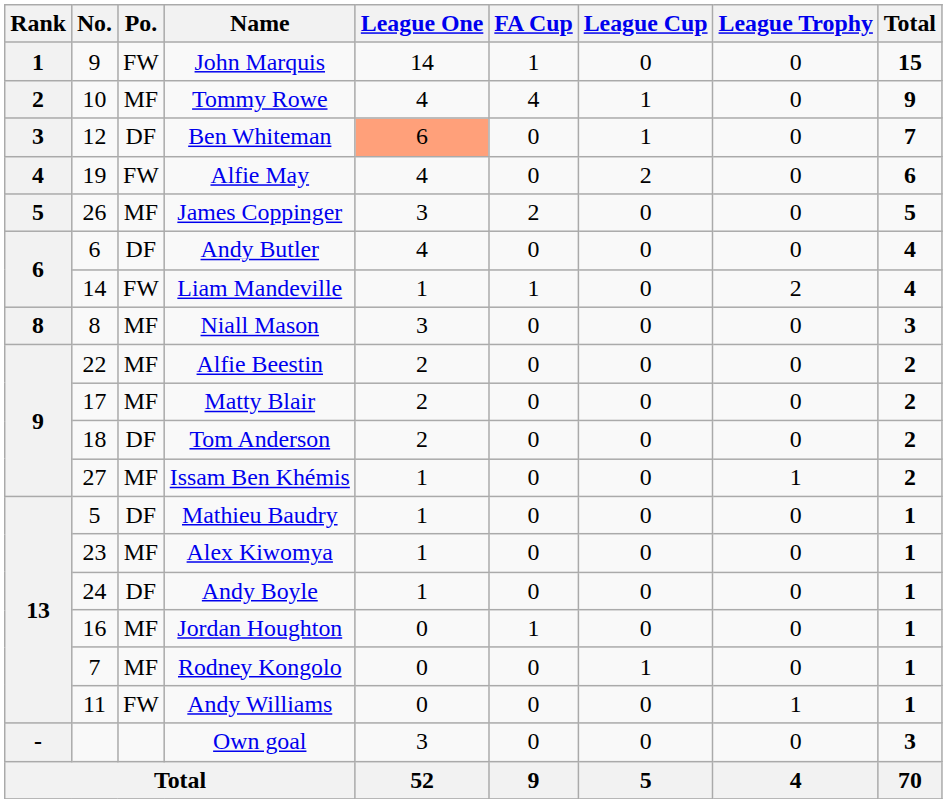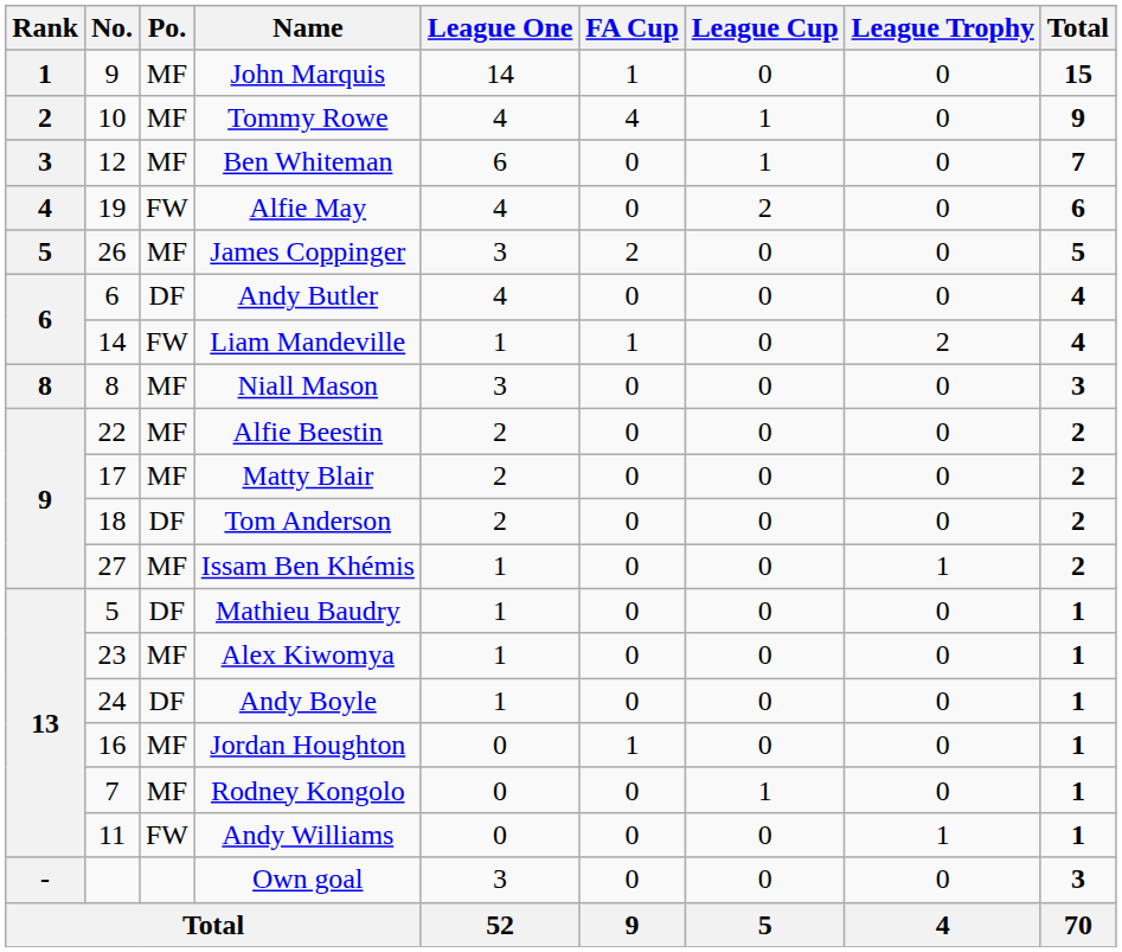 <table class="wikitable" style="text-align: center">
 <tr>
 <th>Rank</th>
 <th>No.</th>
 <th>Po.</th>
 <th>Name</th>
 <th><a href='#'>League One</a></th>
 <th><a href='#'>FA Cup</a></th>
 <th><a href='#'>League Cup</a></th>
 <th><a href='#'>League Trophy</a></th>
 <th>Total</th>
 </tr>
 <tr>
 <th rowspan="1">1</th>
 <td>9</td>
-<td>FW</td>
+<td>MF</td>
 <td><a href='#'>John Marquis</a></td>
 <td>14</td>
 <td>1</td>
 <td>0</td>
 <td>0</td>
 <td><strong>15</strong></td>
 </tr>
 <tr>
 <th rowspan="1">2</th>
 <td>10</td>
 <td>MF</td>
 <td><a href='#'>Tommy Rowe</a></td>
 <td>4</td>
 <td>4</td>
 <td>1</td>
 <td>0</td>
 <td><strong>9</strong></td>
 </tr>
 <tr>
 <th rowspan="1">3</th>
 <td>12</td>
-<td>DF</td>
+<td>MF</td>
 <td><a href='#'>Ben Whiteman</a></td>
-<td style="background: lightsalmon;">6</td>
+<td>6</td>
 <td>0</td>
 <td>1</td>
 <td>0</td>
 <td><strong>7</strong></td>
 </tr>
 <tr>
 <th rowspan="1">4</th>
 <td>19</td>
 <td>FW</td>
 <td><a href='#'>Alfie May</a></td>
 <td>4</td>
 <td>0</td>
 <td>2</td>
 <td>0</td>
 <td><strong>6</strong></td>
 </tr>
 <tr>
 <th rowspan="1">5</th>
 <td>26</td>
 <td>MF</td>
 <td><a href='#'>James Coppinger</a></td>
 <td>3</td>
 <td>2</td>
 <td>0</td>
 <td>0</td>
 <td><strong>5</strong></td>
 </tr>
 <tr>
 <th rowspan="2">6</th>
 <td>6</td>
 <td>DF</td>
 <td><a href='#'>Andy Butler</a></td>
 <td>4</td>
 <td>0</td>
 <td>0</td>
 <td>0</td>
 <td><strong>4</strong></td>
 </tr>
 <tr>
 <td>14</td>
 <td>FW</td>
 <td><a href='#'>Liam Mandeville</a></td>
 <td>1</td>
 <td>1</td>
 <td>0</td>
 <td>2</td>
 <td><strong>4</strong></td>
 </tr>
 <tr>
 <th rowspan="1">8</th>
 <td>8</td>
 <td>MF</td>
 <td><a href='#'>Niall Mason</a></td>
 <td>3</td>
 <td>0</td>
 <td>0</td>
 <td>0</td>
 <td><strong>3</strong></td>
 </tr>
 <tr>
 <th rowspan="4">9</th>
 <td>22</td>
 <td>MF</td>
 <td><a href='#'>Alfie Beestin</a></td>
 <td>2</td>
 <td>0</td>
 <td>0</td>
 <td>0</td>
 <td><strong>2</strong></td>
 </tr>
 <tr>
 <td>17</td>
 <td>MF</td>
 <td><a href='#'>Matty Blair</a></td>
 <td>2</td>
 <td>0</td>
 <td>0</td>
 <td>0</td>
 <td><strong>2</strong></td>
 </tr>
 <tr>
 <td>18</td>
 <td>DF</td>
 <td><a href='#'>Tom Anderson</a></td>
 <td>2</td>
 <td>0</td>
 <td>0</td>
 <td>0</td>
 <td><strong>2</strong></td>
 </tr>
 <tr>
 <td>27</td>
 <td>MF</td>
 <td><a href='#'>Issam Ben Khémis</a></td>
 <td>1</td>
 <td>0</td>
 <td>0</td>
 <td>1</td>
 <td><strong>2</strong></td>
 </tr>
 <tr>
 <th rowspan="6">13</th>
 <td>5</td>
 <td>DF</td>
 <td><a href='#'>Mathieu Baudry</a></td>
 <td>1</td>
 <td>0</td>
 <td>0</td>
 <td>0</td>
 <td><strong>1</strong></td>
 </tr>
 <tr>
 <td>23</td>
 <td>MF</td>
 <td><a href='#'>Alex Kiwomya</a></td>
 <td>1</td>
 <td>0</td>
 <td>0</td>
 <td>0</td>
 <td><strong>1</strong></td>
 </tr>
 <tr>
 <td>24</td>
 <td>DF</td>
 <td><a href='#'>Andy Boyle</a></td>
 <td>1</td>
 <td>0</td>
 <td>0</td>
 <td>0</td>
 <td><strong>1</strong></td>
 </tr>
 <tr>
 <td>16</td>
 <td>MF</td>
 <td><a href='#'>Jordan Houghton</a></td>
 <td>0</td>
 <td>1</td>
 <td>0</td>
 <td>0</td>
 <td><strong>1</strong></td>
 </tr>
 <tr>
 <td>7</td>
 <td>MF</td>
 <td><a href='#'>Rodney Kongolo</a></td>
 <td>0</td>
 <td>0</td>
 <td>1</td>
 <td>0</td>
 <td><strong>1</strong></td>
 </tr>
 <tr>
 <td>11</td>
 <td>FW</td>
 <td><a href='#'>Andy Williams</a></td>
 <td>0</td>
 <td>0</td>
 <td>0</td>
 <td>1</td>
 <td><strong>1</strong></td>
 </tr>
 <tr>
 <th>-</th>
 <td></td>
 <td></td>
 <td><a href='#'>Own goal</a></td>
 <td>3</td>
 <td>0</td>
 <td>0</td>
 <td>0</td>
 <td><strong>3</strong></td>
 </tr>
 <tr>
 <th colspan="4">Total</th>
 <th>52</th>
 <th>9</th>
 <th>5</th>
 <th>4</th>
 <th>70</th>
 </tr>
 </table>
